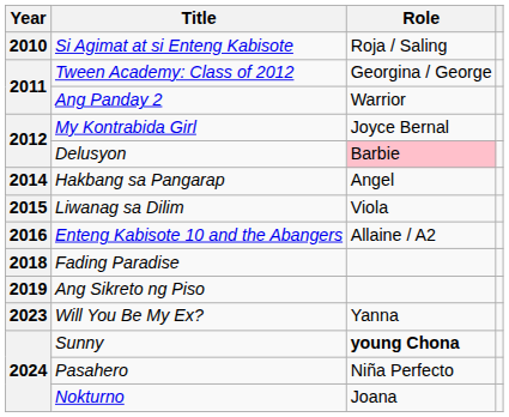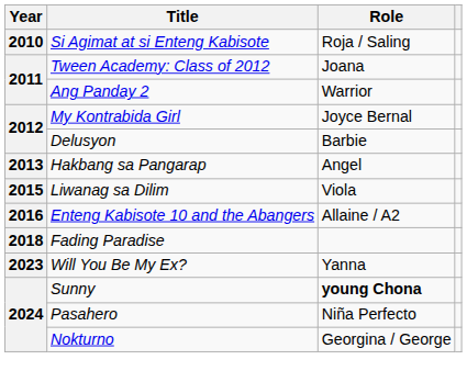 <table class="wikitable sortable plainrowheaders">
 <tr>
 <th scope="col">Year</th>
 <th scope="col">Title</th>
 <th scope="col">Role</th>
 <th scope="col" class="unsortable"></th>
 </tr>
 <tr>
 <th scope="row">2010</th>
 <td><em><a href='#'>Si Agimat at si Enteng Kabisote</a></em></td>
 <td>Roja / Saling</td>
 <td></td>
 </tr>
 <tr>
 <th scope="row" rowspan="2">2011</th>
 <td><em><a href='#'>Tween Academy: Class of 2012</a></em></td>
-<td>Georgina / George</td>
+<td>Joana</td>
 <td></td>
 </tr>
 <tr>
 <td><em><a href='#'>Ang Panday 2</a></em></td>
 <td>Warrior</td>
 <td></td>
 </tr>
 <tr>
 <th scope="row" rowspan="2">2012</th>
 <td><em><a href='#'>My Kontrabida Girl</a></em></td>
 <td>Joyce Bernal</td>
 <td></td>
 </tr>
 <tr>
 <td><em>Delusyon</em></td>
-<td style="background: pink;">Barbie</td>
+<td>Barbie</td>
 <td></td>
 </tr>
 <tr>
-<th scope="row">2014</th>
+<th scope="row">2013</th>
 <td><em>Hakbang sa Pangarap</em></td>
 <td>Angel</td>
 <td></td>
 </tr>
 <tr>
 <th scope="row">2015</th>
 <td><em>Liwanag sa Dilim</em></td>
 <td>Viola</td>
 <td></td>
 </tr>
 <tr>
 <th scope="row">2016</th>
 <td><em><a href='#'>Enteng Kabisote 10 and the Abangers</a></em></td>
 <td>Allaine / A2</td>
 <td></td>
 </tr>
 <tr>
 <th scope="row">2018</th>
 <td><em>Fading Paradise</em></td>
 <td></td>
 <td></td>
 </tr>
 <tr>
-<th scope="row">2019</th>
-<td><em>Ang Sikreto ng Piso</em></td>
-<td></td>
-<td></td>
-</tr>
-<tr>
 <th scope="row">2023</th>
 <td><em>Will You Be My Ex?</em></td>
 <td>Yanna</td>
 <td></td>
 </tr>
 <tr>
 <th scope="row" rowspan="3">2024</th>
 <td><em>Sunny</em></td>
 <td><strong>young Chona</strong></td>
 <td></td>
 </tr>
 <tr>
 <td><em>Pasahero</em></td>
 <td>Niña Perfecto</td>
 <td></td>
 </tr>
 <tr>
 <td><em><a href='#'>Nokturno</a></em></td>
-<td>Joana</td>
+<td>Georgina / George</td>
 <td></td>
 </tr>
 </table>
